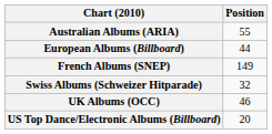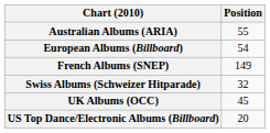 <table class="wikitable sortable plainrowheaders" style="text-align:center">
 <tr>
 <th scope="col">Chart (2010)</th>
 <th scope="col">Position</th>
 </tr>
 <tr>
 <th scope="row">Australian Albums (ARIA)</th>
 <td>55</td>
 </tr>
 <tr>
 <th scope="row">European Albums (<em>Billboard</em>)</th>
-<td>44</td>
+<td>54</td>
 </tr>
 <tr>
 <th scope="row">French Albums (SNEP)</th>
 <td>149</td>
 </tr>
 <tr>
 <th scope="row">Swiss Albums (Schweizer Hitparade)</th>
 <td>32</td>
 </tr>
 <tr>
 <th scope="row">UK Albums (OCC)</th>
-<td>46</td>
+<td>45</td>
 </tr>
 <tr>
 <th scope="row">US Top Dance/Electronic Albums (<em>Billboard</em>)</th>
 <td>20</td>
 </tr>
 </table>
